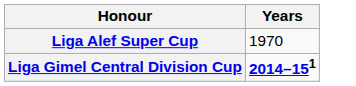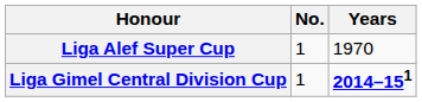 <table class="wikitable plainrowheaders">
 <tr>
 <th scope=col>Honour</th>
+<th scope=col>No.</th>
 <th scope=col>Years</th>
 </tr>
 <tr>
 <th scope=row><a href='#'>Liga Alef Super Cup</a></th>
+<td>1</td>
 <td>1970</td>
 </tr>
 <tr>
 <th scope=row><a href='#'>Liga Gimel Central Division Cup</a></th>
+<td>1</td>
 <td><strong><a href='#'>2014–15</a><sup>1</sup></strong></td>
 </tr>
 </table>
